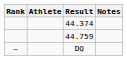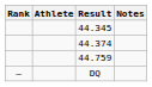 <table class="wikitable" style="text-align:center">
 <tr>
 <th>Rank</th>
 <th>Athlete</th>
 <th>Result</th>
 <th>Notes</th>
+</tr>
+<tr>
+<td></td>
+<td align=left></td>
+<td>44.345</td>
+<td></td>
 </tr>
 <tr>
 <td></td>
 <td align=left></td>
 <td>44.374</td>
 <td></td>
 </tr>
 <tr>
 <td></td>
 <td align=left></td>
 <td>44.759</td>
 <td></td>
 </tr>
 <tr>
 <td>–</td>
 <td align=left></td>
 <td>DQ</td>
 <td></td>
 </tr>
 </table>
